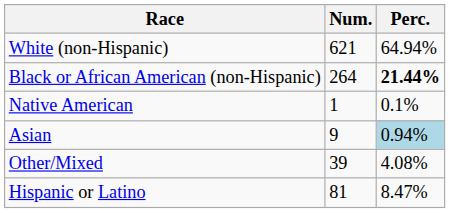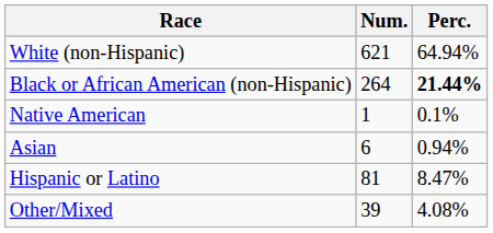 <table class="wikitable">
 <tr>
 <th>Race</th>
 <th>Num.</th>
 <th>Perc.</th>
 </tr>
 <tr>
 <td><a href='#'>White</a> (non-Hispanic)</td>
 <td>621</td>
 <td>64.94%</td>
 </tr>
 <tr>
 <td><a href='#'>Black or African American</a> (non-Hispanic)</td>
 <td>264</td>
 <td><strong>21.44%</strong></td>
 </tr>
 <tr>
 <td><a href='#'>Native American</a></td>
 <td>1</td>
 <td>0.1%</td>
 </tr>
 <tr>
 <td><a href='#'>Asian</a></td>
-<td>9</td>
-<td style="background: lightblue;">0.94%</td>
+<td>6</td>
+<td>0.94%</td>
+</tr>
+<tr>
+<td><a href='#'>Hispanic</a> or <a href='#'>Latino</a></td>
+<td>81</td>
+<td>8.47%</td>
 </tr>
 <tr>
 <td><a href='#'>Other/Mixed</a></td>
 <td>39</td>
 <td>4.08%</td>
 </tr>
-<tr>
-<td><a href='#'>Hispanic</a> or <a href='#'>Latino</a></td>
-<td>81</td>
-<td>8.47%</td>
-</tr>
 </table>
